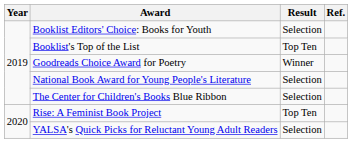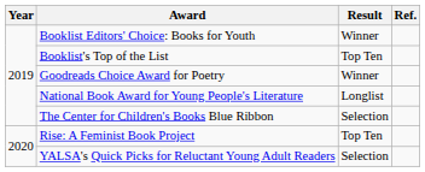 <table class="wikitable">
 <tr>
 <th>Year</th>
 <th>Award</th>
 <th>Result</th>
 <th>Ref.</th>
 </tr>
 <tr>
 <td rowspan="5">2019</td>
 <td><a href='#'>Booklist Editors' Choice</a>: Books for Youth</td>
-<td>Selection</td>
+<td>Winner</td>
 <td></td>
 </tr>
 <tr>
 <td><a href='#'>Booklist</a>'s Top of the List</td>
 <td>Top Ten</td>
 <td></td>
 </tr>
 <tr>
 <td><a href='#'>Goodreads Choice Award</a> for Poetry</td>
 <td>Winner</td>
 <td></td>
 </tr>
 <tr>
 <td><a href='#'>National Book Award for Young People's Literature</a></td>
-<td>Selection</td>
+<td>Longlist</td>
 <td></td>
 </tr>
 <tr>
 <td><a href='#'>The Center for Children's Books</a> Blue Ribbon</td>
 <td>Selection</td>
 <td></td>
 </tr>
 <tr>
 <td rowspan="2">2020</td>
 <td><a href='#'>Rise: A Feminist Book Project</a></td>
 <td>Top Ten</td>
 <td></td>
 </tr>
 <tr>
 <td><a href='#'>YALSA</a>'s <a href='#'>Quick Picks for Reluctant Young Adult Readers</a></td>
 <td>Selection</td>
 <td></td>
 </tr>
 </table>
